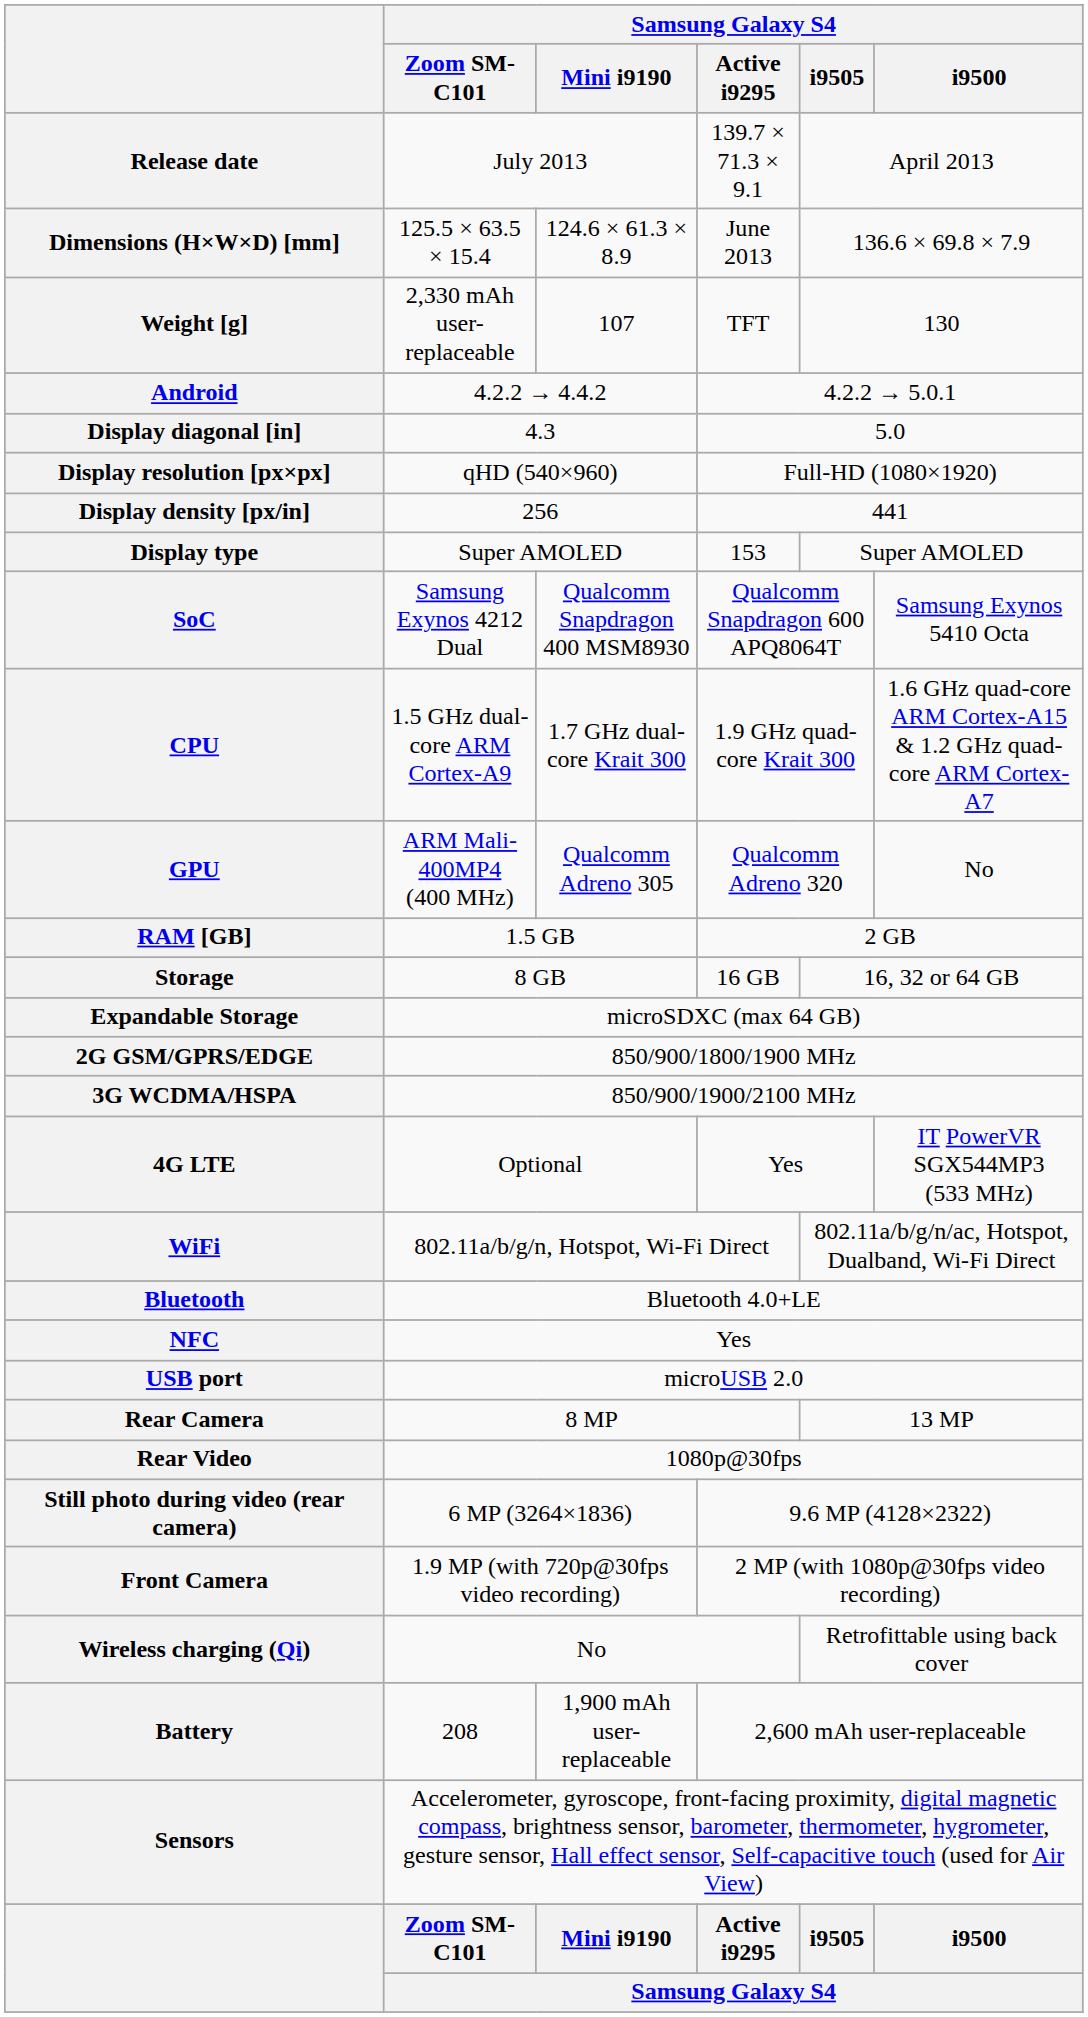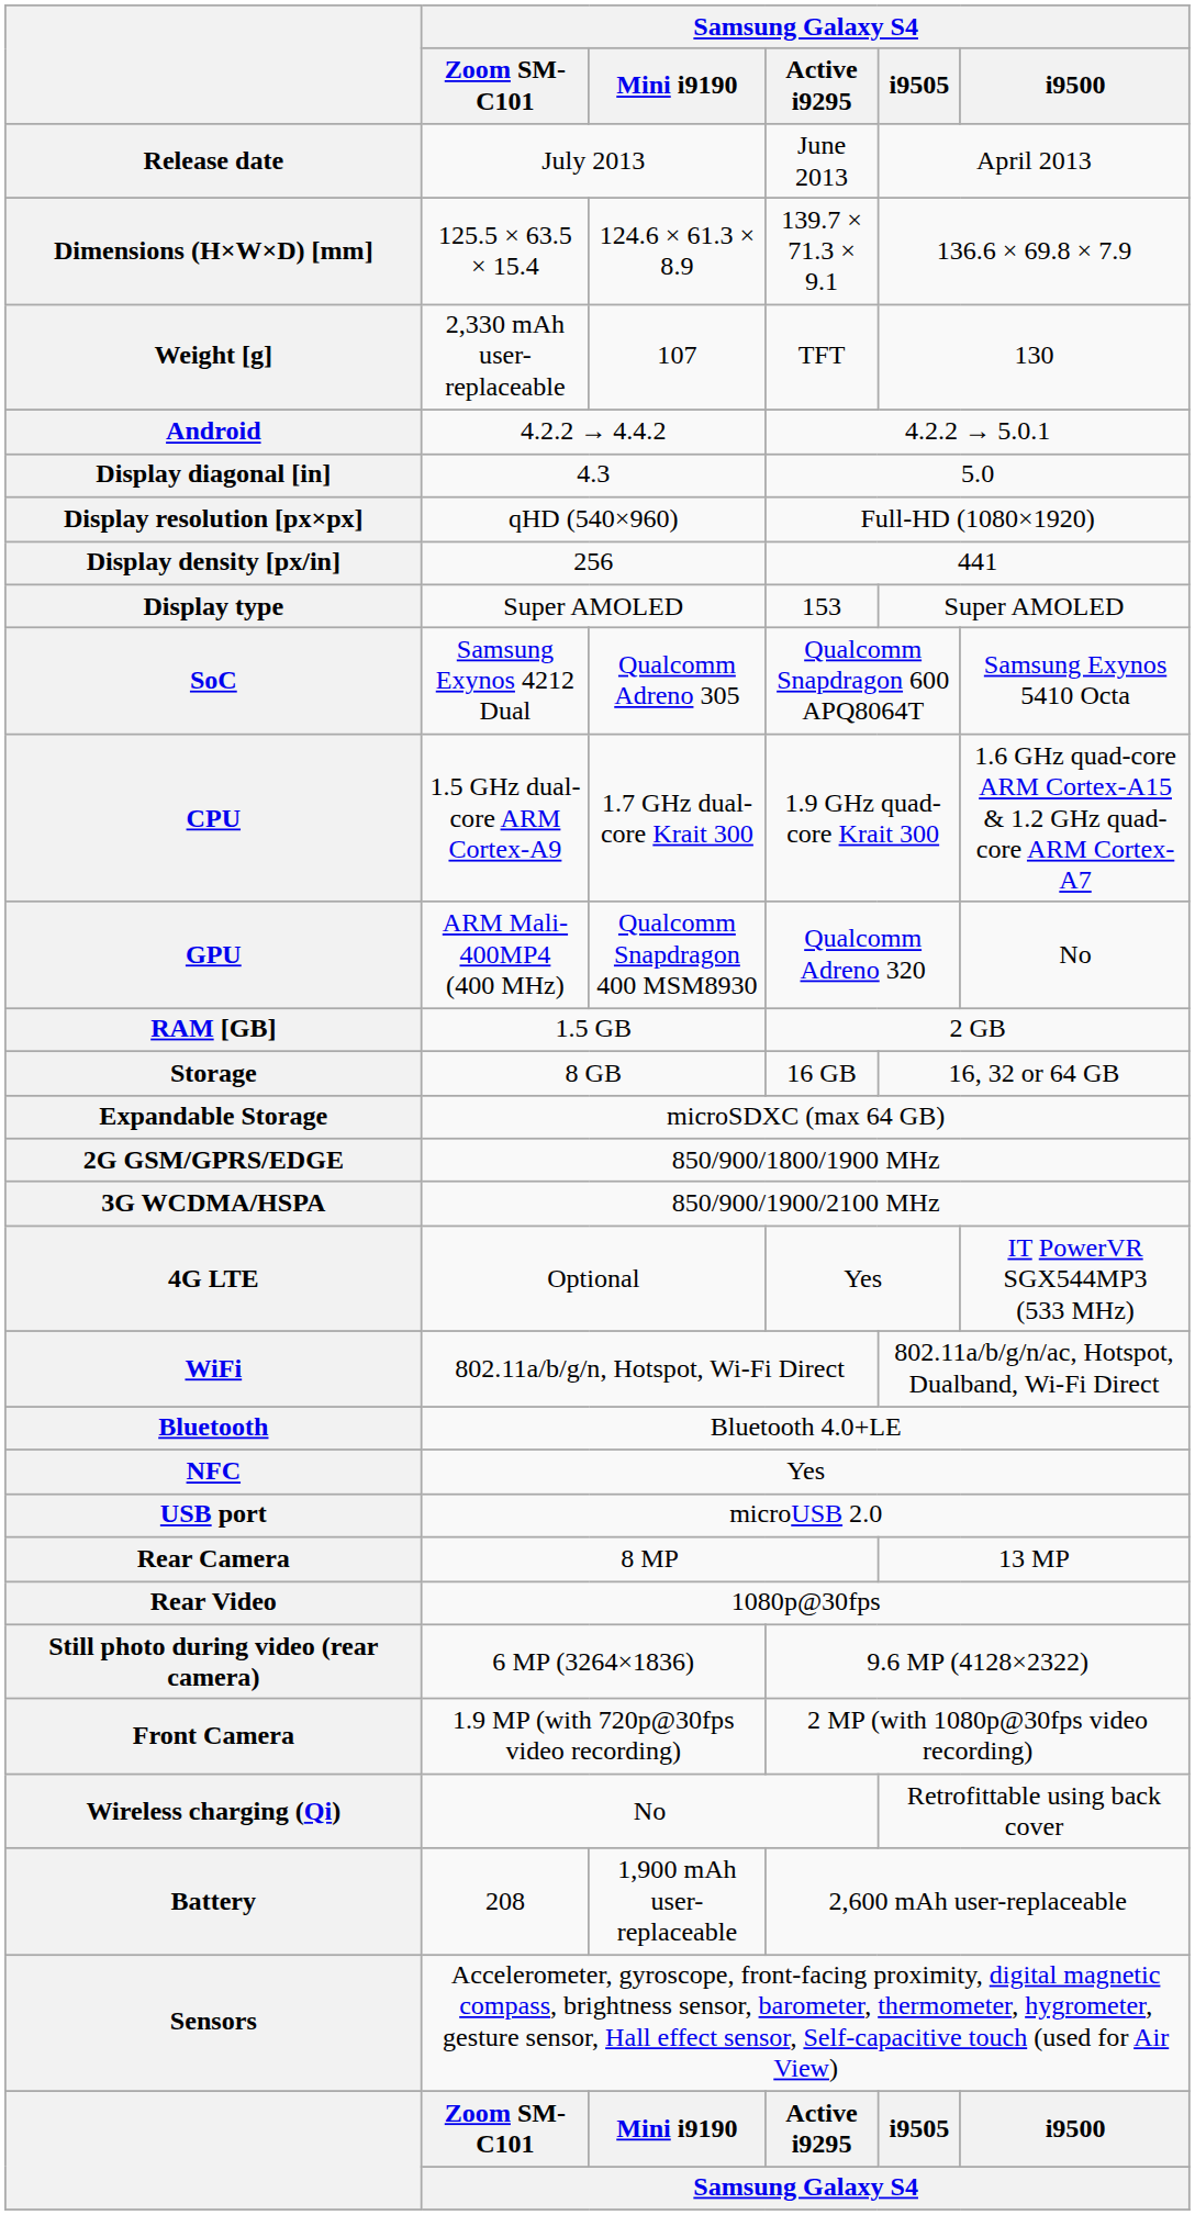 <table class="wikitable" style="text-align: center; font-size:85%">
 <tr>
 <th width="8%" rowspan="2"></th>
 <th width="8%" colspan=5><a href='#'>Samsung Galaxy S4</a></th>
 </tr>
 <tr>
 <th><a href='#'>Zoom</a> SM-C101</th>
 <th><a href='#'>Mini</a> i9190</th>
 <th>Active i9295</th>
 <th>i9505</th>
 <th>i9500</th>
 </tr>
 <tr>
 <th>Release date</th>
 <td colspan="2">July 2013</td>
-<td colspan="1">139.7 × 71.3 × 9.1</td>
+<td colspan="1">June 2013</td>
 <td colspan="2">April 2013</td>
 </tr>
 <tr>
 <th title="height × width × depth, all in millimetres">Dimensions (H×W×D) [mm]</th>
 <td colspan="1">125.5 × 63.5 × 15.4</td>
 <td colspan="1">124.6 × 61.3 × 8.9</td>
-<td colspan="1">June 2013</td>
+<td colspan="1">139.7 × 71.3 × 9.1</td>
 <td colspan="2">136.6 × 69.8 × 7.9</td>
 </tr>
 <tr>
 <th title="weight with battery in grams">Weight [g]</th>
 <td colspan="1">2,330 mAh user-replaceable</td>
 <td colspan="1">107</td>
 <td colspan="1">TFT</td>
 <td colspan="2">130</td>
 </tr>
 <tr>
 <th title="Operating System"><a href='#'>Android</a></th>
 <td colspan="2">4.2.2 → 4.4.2</td>
 <td colspan="3">4.2.2 → 5.0.1</td>
 </tr>
 <tr>
 <th>Display diagonal [in]</th>
 <td colspan="2">4.3</td>
 <td colspan="3">5.0</td>
 </tr>
 <tr>
 <th>Display resolution [px×px]</th>
 <td colspan="2">qHD (540×960)</td>
 <td colspan="3">Full-HD (1080×1920)</td>
 </tr>
 <tr>
 <th>Display density [px/in]</th>
 <td colspan="2">256</td>
 <td colspan="3">441</td>
 </tr>
 <tr>
 <th>Display type</th>
 <td colspan="2">Super AMOLED</td>
 <td colspan="1">153</td>
 <td colspan="2">Super AMOLED</td>
 </tr>
 <tr>
 <th><a href='#'>SoC</a></th>
 <td colspan="1"><a href='#'>Samsung Exynos</a> 4212 Dual</td>
-<td colspan="1"><a href='#'>Qualcomm Snapdragon</a> 400 MSM8930</td>
+<td colspan="1"><a href='#'>Qualcomm Adreno</a> 305</td>
 <td colspan="2"><a href='#'>Qualcomm Snapdragon</a> 600 APQ8064T</td>
 <td colspan="1"><a href='#'>Samsung Exynos</a> 5410 Octa</td>
 </tr>
 <tr>
 <th><a href='#'>CPU</a></th>
 <td colspan="1">1.5 GHz dual-core <a href='#'>ARM Cortex-A9</a></td>
 <td colspan="1">1.7 GHz dual-core <a href='#'>Krait 300</a></td>
 <td colspan="2">1.9 GHz quad-core <a href='#'>Krait 300</a></td>
 <td colspan="1">1.6 GHz quad-core <a href='#'>ARM Cortex-A15</a> & 1.2 GHz quad-core <a href='#'>ARM Cortex-A7</a></td>
 </tr>
 <tr>
 <th><a href='#'>GPU</a></th>
 <td colspan="1"><a href='#'>ARM Mali-400MP4</a> <br>(400 MHz)</td>
-<td colspan="1"><a href='#'>Qualcomm Adreno</a> 305</td>
+<td colspan="1"><a href='#'>Qualcomm Snapdragon</a> 400 MSM8930</td>
 <td colspan="2"><a href='#'>Qualcomm Adreno</a> 320</td>
 <td colspan="1">No</td>
 </tr>
 <tr>
 <th><a href='#'>RAM</a> [GB]</th>
 <td colspan="2">1.5 GB</td>
 <td colspan="3">2 GB</td>
 </tr>
 <tr>
 <th>Storage</th>
 <td colspan="2">8 GB</td>
 <td colspan="1">16 GB</td>
 <td colspan="2">16, 32 or 64 GB</td>
 </tr>
 <tr>
 <th>Expandable Storage</th>
 <td colspan=5>microSDXC (max 64 GB)</td>
 </tr>
 <tr>
 <th>2G GSM/GPRS/EDGE</th>
 <td colspan="5">850/900/1800/1900 MHz</td>
 </tr>
 <tr>
 <th>3G WCDMA/HSPA</th>
 <td colspan="5">850/900/1900/2100 MHz</td>
 </tr>
 <tr>
 <th>4G LTE</th>
 <td colspan="2">Optional</td>
 <td colspan="2">Yes</td>
 <td colspan="1"><a href='#'>IT</a> <a href='#'>PowerVR</a> SGX544MP3<br> (533 MHz)</td>
 </tr>
 <tr>
 <th><a href='#'>WiFi</a></th>
 <td colspan="3">802.11a/b/g/n, Hotspot, Wi-Fi Direct</td>
 <td colspan="2">802.11a/b/g/n/ac, Hotspot, Dualband, Wi-Fi Direct</td>
 </tr>
 <tr>
 <th><a href='#'>Bluetooth</a></th>
 <td colspan=5>Bluetooth 4.0+LE</td>
 </tr>
 <tr>
 <th><a href='#'>NFC</a></th>
 <td colspan="5">Yes</td>
 </tr>
 <tr>
 <th><a href='#'>USB</a> port</th>
 <td colspan="5">micro<a href='#'>USB</a> 2.0</td>
 </tr>
 <tr>
 <th>Rear Camera</th>
 <td colspan="3">8 MP</td>
 <td colspan="2">13 MP</td>
 </tr>
 <tr>
 <th>Rear Video</th>
 <td colspan="5">1080p@30fps</td>
 </tr>
 <tr>
 <th>Still photo during video (rear camera)</th>
 <td colspan=2>6 MP (3264×1836)</td>
 <td colspan="3">9.6 MP (4128×2322)</td>
 </tr>
 <tr>
 <th>Front Camera</th>
 <td colspan="2">1.9 MP (with 720p@30fps video recording)</td>
 <td colspan="3">2 MP (with 1080p@30fps video recording)</td>
 </tr>
 <tr>
 <th>Wireless charging (<a href='#'>Qi</a>)</th>
 <td colspan="3">No</td>
 <td colspan="2">Retrofittable using back cover</td>
 </tr>
 <tr>
 <th>Battery</th>
 <td colspan="1">208</td>
 <td colspan="1">1,900 mAh user-replaceable</td>
 <td colspan="3">2,600 mAh user-replaceable</td>
 </tr>
 <tr>
 <th>Sensors</th>
 <td colspan="5">Accelerometer, gyroscope, front-facing proximity, <a href='#'>digital magnetic compass</a>, brightness sensor, <a href='#'>barometer</a>, <a href='#'>thermometer</a>, <a href='#'>hygrometer</a>, gesture sensor, <a href='#'>Hall effect sensor</a>, <a href='#'>Self-capacitive touch</a> (used for <a href='#'>Air View</a>)</td>
 </tr>
 <tr>
 <th width="8%" rowspan="2"></th>
 <th><a href='#'>Zoom</a> SM-C101</th>
 <th><a href='#'>Mini</a> i9190</th>
 <th>Active i9295</th>
 <th>i9505</th>
 <th>i9500</th>
 </tr>
 <tr>
 <th width="8%" colspan=5><a href='#'>Samsung Galaxy S4</a></th>
 </tr>
 </table>
